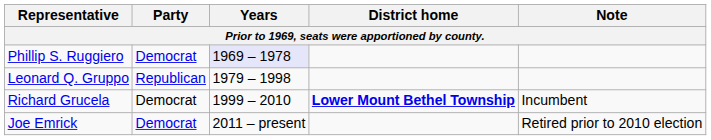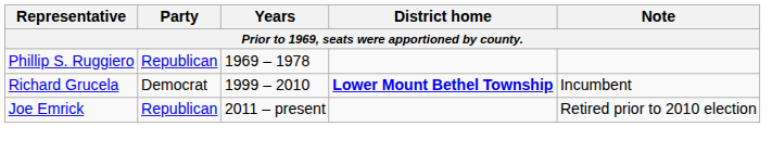 <table class=wikitable>
 <tr valign=bottom>
 <th>Representative</th>
 <th>Party</th>
 <th>Years</th>
 <th>District home</th>
 <th>Note</th>
 </tr>
 <tr>
 <th colspan=5 style="font-size: 80%;"><em>Prior to 1969, seats were apportioned by county.</em></th>
 </tr>
 <tr>
 <td><a href='#'>Phillip S. Ruggiero</a></td>
-<td><a href='#'>Democrat</a></td>
-<td style="background: lavender;">1969 – 1978</td>
-<td></td>
-<td></td>
-</tr>
-<tr>
-<td><a href='#'>Leonard Q. Gruppo</a></td>
 <td><a href='#'>Republican</a></td>
-<td>1979 – 1998</td>
+<td>1969 – 1978</td>
 <td></td>
 <td></td>
 </tr>
 <tr>
 <td><a href='#'>Richard Grucela</a></td>
 <td>Democrat</td>
 <td>1999 – 2010</td>
 <td><strong><a href='#'>Lower Mount Bethel Township</a></strong></td>
 <td>Incumbent</td>
 </tr>
 <tr>
 <td><a href='#'>Joe Emrick</a></td>
-<td><a href='#'>Democrat</a></td>
+<td><a href='#'>Republican</a></td>
 <td>2011 – present</td>
 <td></td>
 <td>Retired prior to 2010 election</td>
 </tr>
 </table>
